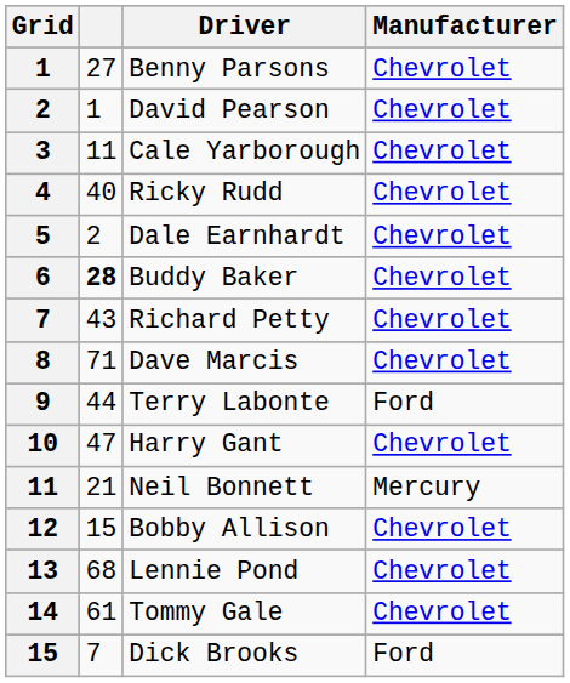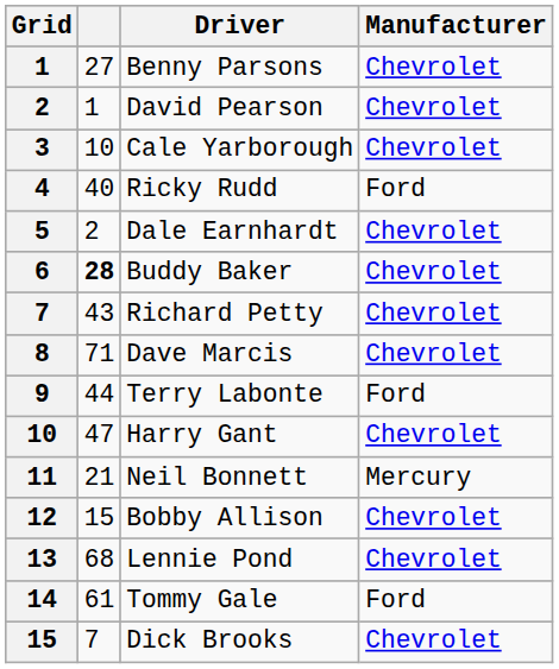 <table class="wikitable">
 <tr>
 <th>Grid</th>
 <th></th>
 <th>Driver</th>
 <th>Manufacturer</th>
 </tr>
 <tr>
 <th>1</th>
 <td>27</td>
 <td>Benny Parsons</td>
 <td><a href='#'>Chevrolet</a></td>
 </tr>
 <tr>
 <th>2</th>
 <td>1</td>
 <td>David Pearson</td>
 <td><a href='#'>Chevrolet</a></td>
 </tr>
 <tr>
 <th>3</th>
-<td>11</td>
+<td>10</td>
 <td>Cale Yarborough</td>
 <td><a href='#'>Chevrolet</a></td>
 </tr>
 <tr>
 <th>4</th>
 <td>40</td>
 <td>Ricky Rudd</td>
-<td><a href='#'>Chevrolet</a></td>
+<td>Ford</td>
 </tr>
 <tr>
 <th>5</th>
 <td>2</td>
 <td>Dale Earnhardt</td>
 <td><a href='#'>Chevrolet</a></td>
 </tr>
 <tr>
 <th>6</th>
 <td><strong>28</strong></td>
 <td>Buddy Baker</td>
 <td><a href='#'>Chevrolet</a></td>
 </tr>
 <tr>
 <th>7</th>
 <td>43</td>
 <td>Richard Petty</td>
 <td><a href='#'>Chevrolet</a></td>
 </tr>
 <tr>
 <th>8</th>
 <td>71</td>
 <td>Dave Marcis</td>
 <td><a href='#'>Chevrolet</a></td>
 </tr>
 <tr>
 <th>9</th>
 <td>44</td>
 <td>Terry Labonte</td>
 <td>Ford</td>
 </tr>
 <tr>
 <th>10</th>
 <td>47</td>
 <td>Harry Gant</td>
 <td><a href='#'>Chevrolet</a></td>
 </tr>
 <tr>
 <th>11</th>
 <td>21</td>
 <td>Neil Bonnett</td>
 <td>Mercury</td>
 </tr>
 <tr>
 <th>12</th>
 <td>15</td>
 <td>Bobby Allison</td>
 <td><a href='#'>Chevrolet</a></td>
 </tr>
 <tr>
 <th>13</th>
 <td>68</td>
 <td>Lennie Pond</td>
 <td><a href='#'>Chevrolet</a></td>
 </tr>
 <tr>
 <th>14</th>
 <td>61</td>
 <td>Tommy Gale</td>
-<td><a href='#'>Chevrolet</a></td>
+<td>Ford</td>
 </tr>
 <tr>
 <th>15</th>
 <td>7</td>
 <td>Dick Brooks</td>
-<td>Ford</td>
+<td><a href='#'>Chevrolet</a></td>
 </tr>
 </table>
